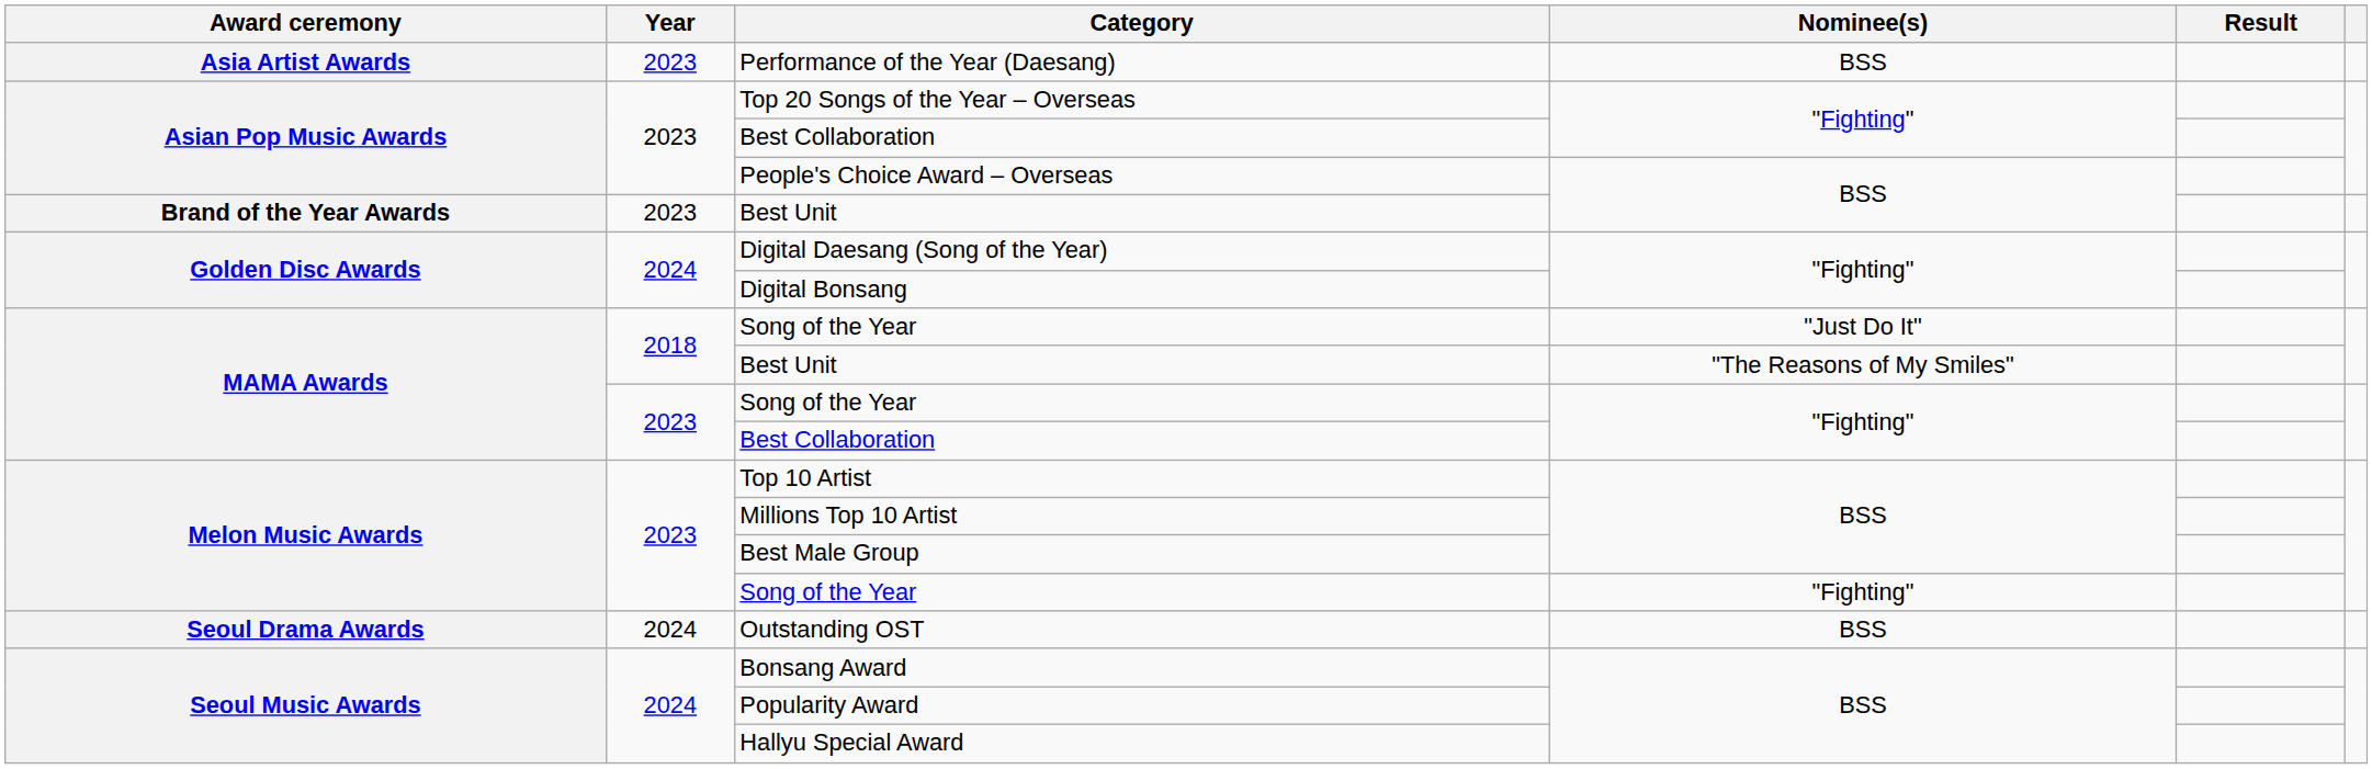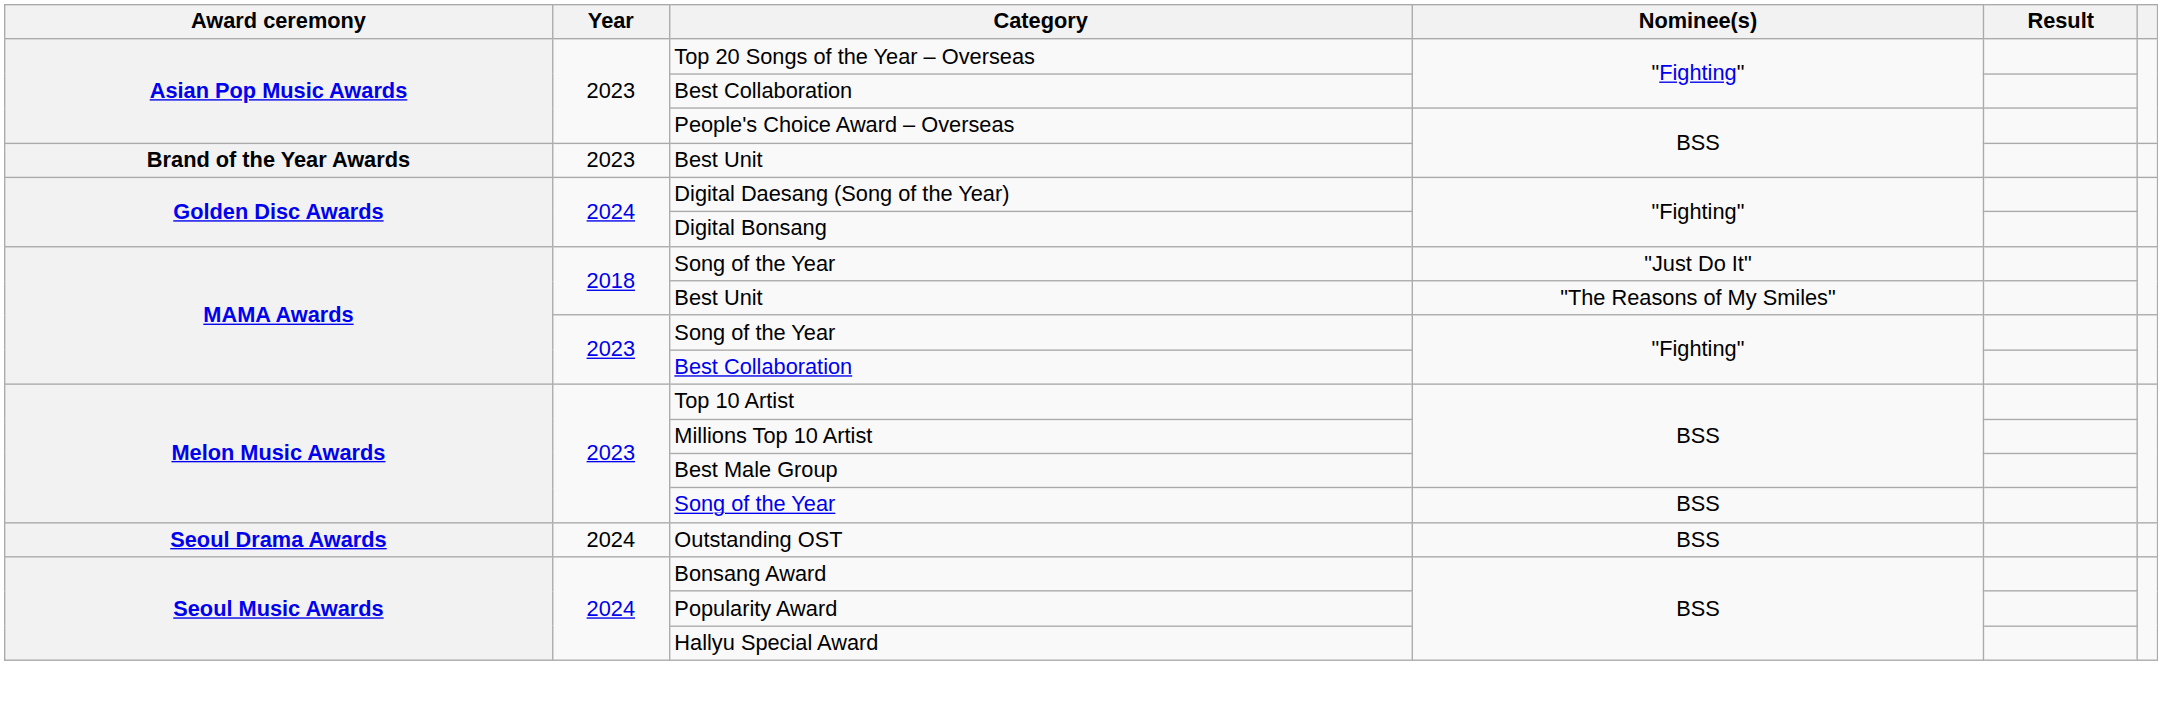 <table class="wikitable sortable plainrowheaders" style="text-align:center; width:100%">
 <tr>
 <th scope="col">Award ceremony</th>
 <th scope="col">Year</th>
 <th scope="col">Category</th>
 <th scope="col">Nominee(s)</th>
 <th scope="col">Result</th>
 <th scope="col" class="unsortable"></th>
-</tr>
-<tr>
-<th scope="row"><a href='#'>Asia Artist Awards</a></th>
-<td><a href='#'>2023</a></td>
-<td style="text-align:left">Performance of the Year (Daesang)</td>
-<td>BSS</td>
-<td></td>
-<td align="center"></td>
 </tr>
 <tr>
 <th scope="row" rowspan="3"><a href='#'>Asian Pop Music Awards</a></th>
 <td rowspan="3">2023</td>
 <td style="text-align:left">Top 20 Songs of the Year – Overseas</td>
 <td rowspan="2">"<a href='#'>Fighting</a>" </td>
 <td></td>
 <td rowspan="3"></td>
 </tr>
 <tr>
 <td style="text-align:left">Best Collaboration</td>
 <td></td>
 </tr>
 <tr>
 <td style="text-align:left">People's Choice Award – Overseas</td>
 <td rowspan="2">BSS</td>
 <td></td>
 </tr>
 <tr>
 <th scope="row">Brand of the Year Awards</th>
 <td>2023</td>
 <td style="text-align:left">Best Unit</td>
 <td></td>
 <td></td>
 </tr>
 <tr>
 <th scope="row" rowspan="2"><a href='#'>Golden Disc Awards</a></th>
 <td rowspan="2"><a href='#'>2024</a></td>
 <td style="text-align:left">Digital Daesang (Song of the Year)</td>
 <td rowspan="2">"Fighting" </td>
 <td></td>
 <td rowspan="2"></td>
 </tr>
 <tr>
 <td style="text-align:left">Digital Bonsang</td>
 <td></td>
 </tr>
 <tr>
 <th scope="row" rowspan="4"><a href='#'>MAMA Awards</a> </th>
 <td rowspan="2"><a href='#'>2018</a></td>
 <td style="text-align:left">Song of the Year</td>
 <td>"Just Do It"</td>
 <td></td>
 <td rowspan="2"></td>
 </tr>
 <tr>
 <td style="text-align:left">Best Unit</td>
 <td>"The Reasons of My Smiles"<br> </td>
 <td></td>
 </tr>
 <tr>
 <td rowspan="2"><a href='#'>2023</a></td>
 <td style="text-align:left">Song of the Year</td>
 <td rowspan="2">"Fighting" </td>
 <td></td>
 <td rowspan="2"></td>
 </tr>
 <tr>
 <td style="text-align:left"><a href='#'>Best Collaboration</a></td>
 <td></td>
 </tr>
 <tr>
 <th scope="row" rowspan="4"><a href='#'>Melon Music Awards</a></th>
 <td rowspan="4"><a href='#'>2023</a></td>
 <td style="text-align:left">Top 10 Artist</td>
 <td rowspan="3">BSS</td>
 <td></td>
 <td rowspan="4"></td>
 </tr>
 <tr>
 <td style="text-align:left">Millions Top 10 Artist</td>
 <td></td>
 </tr>
 <tr>
 <td style="text-align:left">Best Male Group</td>
 <td></td>
 </tr>
 <tr>
 <td style="text-align:left"><a href='#'>Song of the Year</a></td>
-<td>"Fighting" </td>
+<td>BSS</td>
 <td></td>
 </tr>
 <tr>
 <th scope="row"><a href='#'>Seoul Drama Awards</a></th>
 <td>2024</td>
 <td style="text-align:left">Outstanding OST</td>
 <td>BSS</td>
 <td></td>
 <td></td>
 </tr>
 <tr>
 <th scope="row" rowspan="3"><a href='#'>Seoul Music Awards</a> </th>
 <td rowspan="3"><a href='#'>2024</a></td>
 <td style="text-align:left">Bonsang Award</td>
 <td rowspan="3">BSS</td>
 <td></td>
 <td rowspan="3"></td>
 </tr>
 <tr>
 <td style="text-align:left">Popularity Award</td>
 <td></td>
 </tr>
 <tr>
 <td style="text-align:left">Hallyu Special Award</td>
 <td></td>
 </tr>
 </table>
